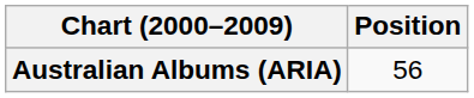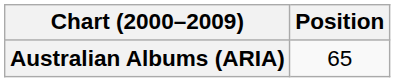 <table class="wikitable plainrowheaders">
 <tr>
 <th scope="col">Chart (2000–2009)</th>
 <th scope="col">Position</th>
 </tr>
 <tr>
 <th scope="row">Australian Albums (ARIA)</th>
-<td align="center">56</td>
+<td align="center">65</td>
 </tr>
 </table>
